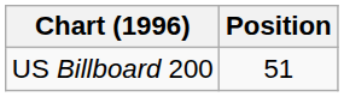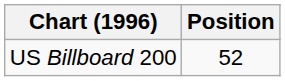 <table class="wikitable">
 <tr>
 <th>Chart (1996)</th>
 <th>Position</th>
 </tr>
 <tr>
 <td>US <em>Billboard</em> 200</td>
-<td style="text-align:center">51</td>
+<td style="text-align:center">52</td>
 </tr>
 </table>
